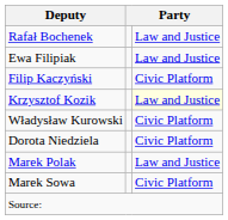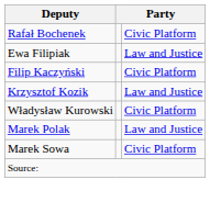 <table class="wikitable">
 <tr>
 <th>Deputy</th>
 <th colspan="2">Party</th>
 </tr>
 <tr>
 <td><a href='#'>Rafał Bochenek</a></td>
 <td></td>
-<td><a href='#'>Law and Justice</a></td>
+<td><a href='#'>Civic Platform</a></td>
 </tr>
 <tr>
 <td>Ewa Filipiak</td>
 <td></td>
 <td><a href='#'>Law and Justice</a></td>
 </tr>
 <tr>
 <td><a href='#'>Filip Kaczyński</a></td>
 <td></td>
 <td><a href='#'>Civic Platform</a></td>
 </tr>
 <tr>
 <td><a href='#'>Krzysztof Kozik</a></td>
 <td></td>
-<td style="background: lightyellow;"><a href='#'>Law and Justice</a></td>
+<td><a href='#'>Law and Justice</a></td>
 </tr>
 <tr>
 <td>Władysław Kurowski</td>
-<td></td>
-<td><a href='#'>Civic Platform</a></td>
-</tr>
-<tr>
-<td>Dorota Niedziela</td>
 <td></td>
 <td><a href='#'>Civic Platform</a></td>
 </tr>
 <tr>
 <td><a href='#'>Marek Polak</a></td>
 <td></td>
 <td><a href='#'>Law and Justice</a></td>
 </tr>
 <tr>
 <td>Marek Sowa</td>
 <td></td>
 <td><a href='#'>Civic Platform</a></td>
 </tr>
 <tr>
 <td colspan="3"><small>Source:</small></td>
 </tr>
 </table>
